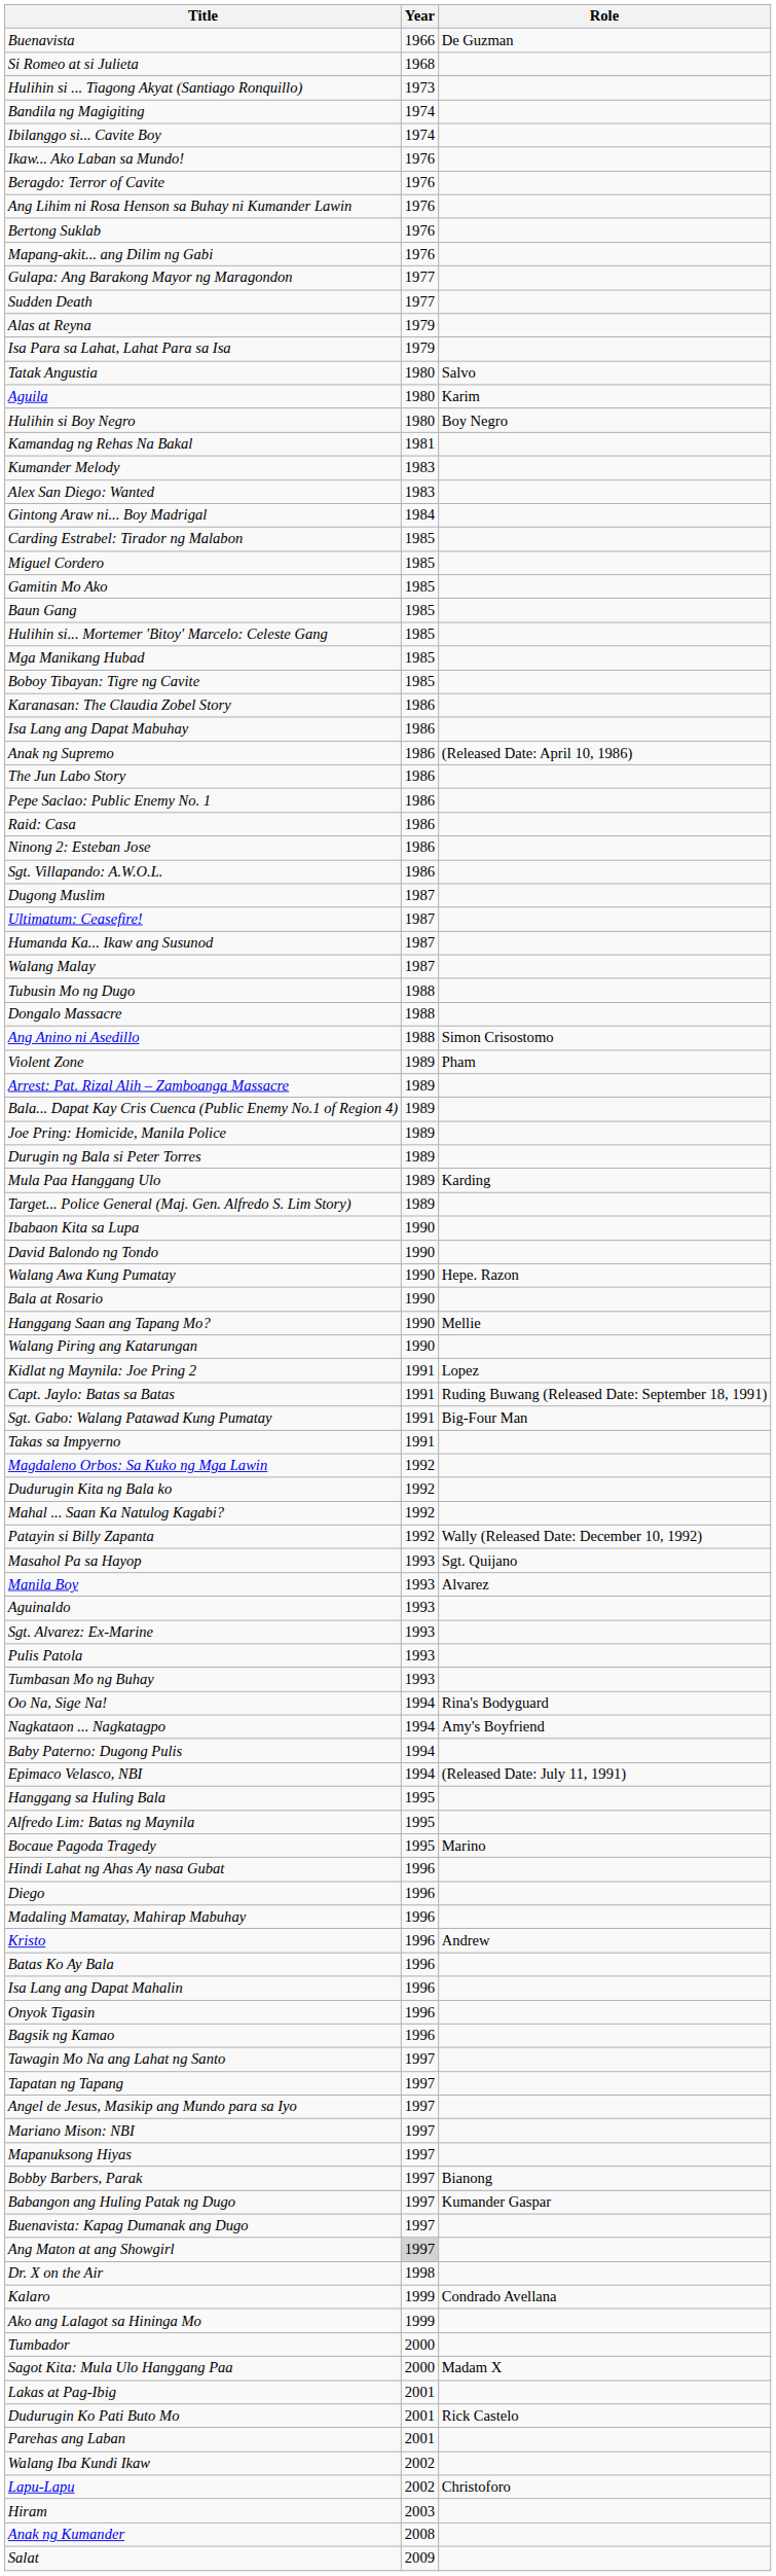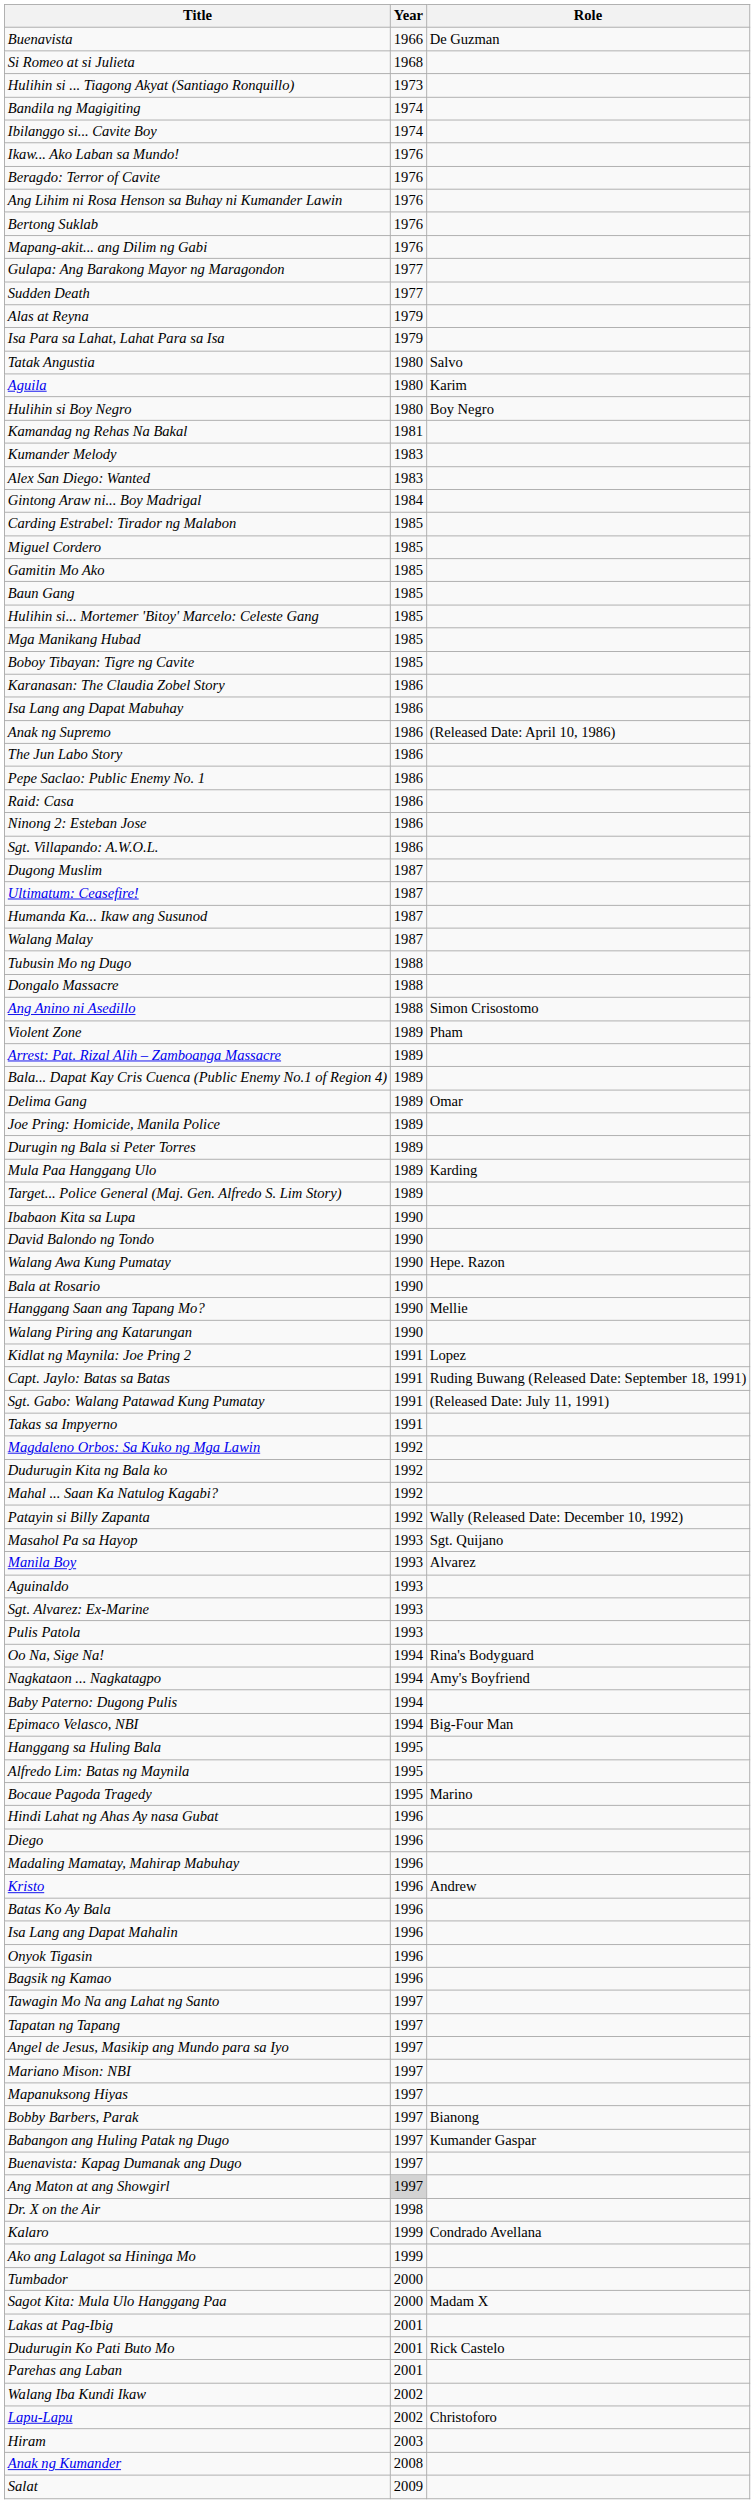 <table class="wikitable">
 <tr>
 <th>Title</th>
 <th>Year</th>
 <th>Role</th>
 </tr>
 <tr>
 <td><em>Buenavista</em></td>
 <td>1966</td>
 <td>De Guzman</td>
 </tr>
 <tr>
 <td><em>Si Romeo at si Julieta</em></td>
 <td>1968</td>
 <td></td>
 </tr>
 <tr>
 <td><em>Hulihin si ... Tiagong Akyat (Santiago Ronquillo)</em></td>
 <td>1973</td>
 <td></td>
 </tr>
 <tr>
 <td><em>Bandila ng Magigiting</em></td>
 <td>1974</td>
 <td></td>
 </tr>
 <tr>
 <td><em>Ibilanggo si... Cavite Boy</em></td>
 <td>1974</td>
 <td></td>
 </tr>
 <tr>
 <td><em>Ikaw... Ako Laban sa Mundo!</em></td>
 <td>1976</td>
 <td></td>
 </tr>
 <tr>
 <td><em>Beragdo: Terror of Cavite</em></td>
 <td>1976</td>
 <td></td>
 </tr>
 <tr>
 <td><em>Ang Lihim ni Rosa Henson sa Buhay ni Kumander Lawin</em></td>
 <td>1976</td>
 <td></td>
 </tr>
 <tr>
 <td><em>Bertong Suklab</em></td>
 <td>1976</td>
 <td></td>
 </tr>
 <tr>
 <td><em>Mapang-akit... ang Dilim ng Gabi</em></td>
 <td>1976</td>
 <td></td>
 </tr>
 <tr>
 <td><em>Gulapa: Ang Barakong Mayor ng Maragondon</em></td>
 <td>1977</td>
 <td></td>
 </tr>
 <tr>
 <td><em>Sudden Death</em></td>
 <td>1977</td>
 <td></td>
 </tr>
 <tr>
 <td><em>Alas at Reyna</em></td>
 <td>1979</td>
 <td></td>
 </tr>
 <tr>
 <td><em>Isa Para sa Lahat, Lahat Para sa Isa</em></td>
 <td>1979</td>
 <td></td>
 </tr>
 <tr>
 <td><em>Tatak Angustia</em></td>
 <td>1980</td>
 <td>Salvo</td>
 </tr>
 <tr>
 <td><em><a href='#'>Aguila</a></em></td>
 <td>1980</td>
 <td>Karim</td>
 </tr>
 <tr>
 <td><em>Hulihin si Boy Negro</em></td>
 <td>1980</td>
 <td>Boy Negro</td>
 </tr>
 <tr>
 <td><em>Kamandag ng Rehas Na Bakal</em></td>
 <td>1981</td>
 <td></td>
 </tr>
 <tr>
 <td><em>Kumander Melody</em></td>
 <td>1983</td>
 <td></td>
 </tr>
 <tr>
 <td><em>Alex San Diego: Wanted</em></td>
 <td>1983</td>
 <td></td>
 </tr>
 <tr>
 <td><em>Gintong Araw ni... Boy Madrigal</em></td>
 <td>1984</td>
 <td></td>
 </tr>
 <tr>
 <td><em>Carding Estrabel: Tirador ng Malabon</em></td>
 <td>1985</td>
 <td></td>
 </tr>
 <tr>
 <td><em>Miguel Cordero</em></td>
 <td>1985</td>
 <td></td>
 </tr>
 <tr>
 <td><em>Gamitin Mo Ako</em></td>
 <td>1985</td>
 <td></td>
 </tr>
 <tr>
 <td><em>Baun Gang</em></td>
 <td>1985</td>
 <td></td>
 </tr>
 <tr>
 <td><em>Hulihin si... Mortemer 'Bitoy' Marcelo: Celeste Gang</em></td>
 <td>1985</td>
 <td></td>
 </tr>
 <tr>
 <td><em>Mga Manikang Hubad</em></td>
 <td>1985</td>
 <td></td>
 </tr>
 <tr>
 <td><em>Boboy Tibayan: Tigre ng Cavite</em></td>
 <td>1985</td>
 <td></td>
 </tr>
 <tr>
 <td><em>Karanasan: The Claudia Zobel Story</em></td>
 <td>1986</td>
 <td></td>
 </tr>
 <tr>
 <td><em>Isa Lang ang Dapat Mabuhay</em></td>
 <td>1986</td>
 <td></td>
 </tr>
 <tr>
 <td><em>Anak ng Supremo</em></td>
 <td>1986</td>
 <td>(Released Date: April 10, 1986)</td>
 </tr>
 <tr>
 <td><em>The Jun Labo Story</em></td>
 <td>1986</td>
 <td></td>
 </tr>
 <tr>
 <td><em>Pepe Saclao: Public Enemy No. 1</em></td>
 <td>1986</td>
 <td></td>
 </tr>
 <tr>
 <td><em>Raid: Casa</em></td>
 <td>1986</td>
 <td></td>
 </tr>
 <tr>
 <td><em>Ninong 2: Esteban Jose</em></td>
 <td>1986</td>
 <td></td>
 </tr>
 <tr>
 <td><em>Sgt. Villapando: A.W.O.L.</em></td>
 <td>1986</td>
 <td></td>
 </tr>
 <tr>
 <td><em>Dugong Muslim</em></td>
 <td>1987</td>
 <td></td>
 </tr>
 <tr>
 <td><em><a href='#'>Ultimatum: Ceasefire!</a></em></td>
 <td>1987</td>
 <td></td>
 </tr>
 <tr>
 <td><em>Humanda Ka... Ikaw ang Susunod</em></td>
 <td>1987</td>
 <td></td>
 </tr>
 <tr>
 <td><em>Walang Malay</em></td>
 <td>1987</td>
 <td></td>
 </tr>
 <tr>
 <td><em>Tubusin Mo ng Dugo</em></td>
 <td>1988</td>
 <td></td>
 </tr>
 <tr>
 <td><em>Dongalo Massacre</em></td>
 <td>1988</td>
 <td></td>
 </tr>
 <tr>
 <td><em><a href='#'>Ang Anino ni Asedillo</a></em></td>
 <td>1988</td>
 <td>Simon Crisostomo</td>
 </tr>
 <tr>
 <td><em>Violent Zone</em></td>
 <td>1989</td>
 <td>Pham</td>
 </tr>
 <tr>
 <td><em><a href='#'>Arrest: Pat. Rizal Alih – Zamboanga Massacre</a></em></td>
 <td>1989</td>
 <td></td>
 </tr>
 <tr>
 <td><em>Bala... Dapat Kay Cris Cuenca (Public Enemy No.1 of Region 4)</em></td>
 <td>1989</td>
 <td></td>
 </tr>
 <tr>
+<td><em>Delima Gang</em></td>
+<td>1989</td>
+<td>Omar</td>
+</tr>
+<tr>
 <td><em>Joe Pring: Homicide, Manila Police</em></td>
 <td>1989</td>
 <td></td>
 </tr>
 <tr>
 <td><em>Durugin ng Bala si Peter Torres</em></td>
 <td>1989</td>
 <td></td>
 </tr>
 <tr>
 <td><em>Mula Paa Hanggang Ulo</em></td>
 <td>1989</td>
 <td>Karding</td>
 </tr>
 <tr>
 <td><em>Target... Police General (Maj. Gen. Alfredo S. Lim Story)</em></td>
 <td>1989</td>
 <td></td>
 </tr>
 <tr>
 <td><em>Ibabaon Kita sa Lupa</em></td>
 <td>1990</td>
 <td></td>
 </tr>
 <tr>
 <td><em>David Balondo ng Tondo</em></td>
 <td>1990</td>
 <td></td>
 </tr>
 <tr>
 <td><em>Walang Awa Kung Pumatay</em></td>
 <td>1990</td>
 <td>Hepe. Razon</td>
 </tr>
 <tr>
 <td><em>Bala at Rosario</em></td>
 <td>1990</td>
 <td></td>
 </tr>
 <tr>
 <td><em>Hanggang Saan ang Tapang Mo?</em></td>
 <td>1990</td>
 <td>Mellie</td>
 </tr>
 <tr>
 <td><em>Walang Piring ang Katarungan</em></td>
 <td>1990</td>
 <td></td>
 </tr>
 <tr>
 <td><em>Kidlat ng Maynila: Joe Pring 2</em></td>
 <td>1991</td>
 <td>Lopez</td>
 </tr>
 <tr>
 <td><em>Capt. Jaylo: Batas sa Batas</em></td>
 <td>1991</td>
 <td>Ruding Buwang (Released Date: September 18, 1991)</td>
 </tr>
 <tr>
 <td><em>Sgt. Gabo: Walang Patawad Kung Pumatay</em></td>
 <td>1991</td>
-<td>Big-Four Man</td>
+<td>(Released Date: July 11, 1991)</td>
 </tr>
 <tr>
 <td><em>Takas sa Impyerno</em></td>
 <td>1991</td>
 <td></td>
 </tr>
 <tr>
 <td><em><a href='#'>Magdaleno Orbos: Sa Kuko ng Mga Lawin</a></em></td>
 <td>1992</td>
 <td></td>
 </tr>
 <tr>
 <td><em>Dudurugin Kita ng Bala ko</em></td>
 <td>1992</td>
 <td></td>
 </tr>
 <tr>
 <td><em>Mahal ... Saan Ka Natulog Kagabi?</em></td>
 <td>1992</td>
 <td></td>
 </tr>
 <tr>
 <td><em>Patayin si Billy Zapanta</em></td>
 <td>1992</td>
 <td>Wally (Released Date: December 10, 1992)</td>
 </tr>
 <tr>
 <td><em>Masahol Pa sa Hayop</em></td>
 <td>1993</td>
 <td>Sgt. Quijano</td>
 </tr>
 <tr>
 <td><em><a href='#'>Manila Boy</a></em></td>
 <td>1993</td>
 <td>Alvarez</td>
 </tr>
 <tr>
 <td><em>Aguinaldo</em></td>
 <td>1993</td>
 <td></td>
 </tr>
 <tr>
 <td><em>Sgt. Alvarez: Ex-Marine</em></td>
 <td>1993</td>
 <td></td>
 </tr>
 <tr>
 <td><em>Pulis Patola</em></td>
 <td>1993</td>
 <td></td>
 </tr>
 <tr>
-<td><em>Tumbasan Mo ng Buhay</em></td>
-<td>1993</td>
-<td></td>
-</tr>
-<tr>
 <td><em>Oo Na, Sige Na!</em></td>
 <td>1994</td>
 <td>Rina's Bodyguard</td>
 </tr>
 <tr>
 <td><em>Nagkataon ... Nagkatagpo</em></td>
 <td>1994</td>
 <td>Amy's Boyfriend</td>
 </tr>
 <tr>
 <td><em>Baby Paterno: Dugong Pulis</em></td>
 <td>1994</td>
 <td></td>
 </tr>
 <tr>
 <td><em>Epimaco Velasco, NBI</em></td>
 <td>1994</td>
-<td>(Released Date: July 11, 1991)</td>
+<td>Big-Four Man</td>
 </tr>
 <tr>
 <td><em>Hanggang sa Huling Bala</em></td>
 <td>1995</td>
 <td></td>
 </tr>
 <tr>
 <td><em>Alfredo Lim: Batas ng Maynila</em></td>
 <td>1995</td>
 <td></td>
 </tr>
 <tr>
 <td><em>Bocaue Pagoda Tragedy</em></td>
 <td>1995</td>
 <td>Marino</td>
 </tr>
 <tr>
 <td><em>Hindi Lahat ng Ahas Ay nasa Gubat</em></td>
 <td>1996</td>
 <td></td>
 </tr>
 <tr>
 <td><em>Diego</em></td>
 <td>1996</td>
 <td></td>
 </tr>
 <tr>
 <td><em>Madaling Mamatay, Mahirap Mabuhay</em></td>
 <td>1996</td>
 <td></td>
 </tr>
 <tr>
 <td><em><a href='#'>Kristo</a></em></td>
 <td>1996</td>
 <td>Andrew</td>
 </tr>
 <tr>
 <td><em>Batas Ko Ay Bala</em></td>
 <td>1996</td>
 <td></td>
 </tr>
 <tr>
 <td><em>Isa Lang ang Dapat Mahalin</em></td>
 <td>1996</td>
 <td></td>
 </tr>
 <tr>
 <td><em>Onyok Tigasin</em></td>
 <td>1996</td>
 <td></td>
 </tr>
 <tr>
 <td><em>Bagsik ng Kamao</em></td>
 <td>1996</td>
 <td></td>
 </tr>
 <tr>
 <td><em>Tawagin Mo Na ang Lahat ng Santo</em></td>
 <td>1997</td>
 <td></td>
 </tr>
 <tr>
 <td><em>Tapatan ng Tapang</em></td>
 <td>1997</td>
 <td></td>
 </tr>
 <tr>
 <td><em>Angel de Jesus, Masikip ang Mundo para sa Iyo</em></td>
 <td>1997</td>
 <td></td>
 </tr>
 <tr>
 <td><em>Mariano Mison: NBI</em></td>
 <td>1997</td>
 <td></td>
 </tr>
 <tr>
 <td><em>Mapanuksong Hiyas</em></td>
 <td>1997</td>
 <td></td>
 </tr>
 <tr>
 <td><em>Bobby Barbers, Parak</em></td>
 <td>1997</td>
 <td>Bianong</td>
 </tr>
 <tr>
 <td><em>Babangon ang Huling Patak ng Dugo</em></td>
 <td>1997</td>
 <td>Kumander Gaspar</td>
 </tr>
 <tr>
 <td><em>Buenavista: Kapag Dumanak ang Dugo</em></td>
 <td>1997</td>
 <td></td>
 </tr>
 <tr>
 <td><em>Ang Maton at ang Showgirl</em></td>
 <td style="background: lightgrey;">1997</td>
 <td></td>
 </tr>
 <tr>
 <td><em>Dr. X on the Air</em></td>
 <td>1998</td>
 <td></td>
 </tr>
 <tr>
 <td><em>Kalaro</em></td>
 <td>1999</td>
 <td>Condrado Avellana</td>
 </tr>
 <tr>
 <td><em>Ako ang Lalagot sa Hininga Mo</em></td>
 <td>1999</td>
 <td></td>
 </tr>
 <tr>
 <td><em>Tumbador</em></td>
 <td>2000</td>
 <td></td>
 </tr>
 <tr>
 <td><em>Sagot Kita: Mula Ulo Hanggang Paa</em></td>
 <td>2000</td>
 <td>Madam X</td>
 </tr>
 <tr>
 <td><em>Lakas at Pag-Ibig</em></td>
 <td>2001</td>
 <td></td>
 </tr>
 <tr>
 <td><em>Dudurugin Ko Pati Buto Mo</em></td>
 <td>2001</td>
 <td>Rick Castelo</td>
 </tr>
 <tr>
 <td><em>Parehas ang Laban</em></td>
 <td>2001</td>
 <td></td>
 </tr>
 <tr>
 <td><em>Walang Iba Kundi Ikaw</em></td>
 <td>2002</td>
 <td></td>
 </tr>
 <tr>
 <td><em><a href='#'>Lapu-Lapu</a></em></td>
 <td>2002</td>
 <td>Christoforo</td>
 </tr>
 <tr>
 <td><em>Hiram</em></td>
 <td>2003</td>
 <td></td>
 </tr>
 <tr>
 <td><em><a href='#'>Anak ng Kumander</a></em></td>
 <td>2008</td>
 <td></td>
 </tr>
 <tr>
 <td><em>Salat</em></td>
 <td>2009</td>
 <td></td>
 </tr>
 </table>
